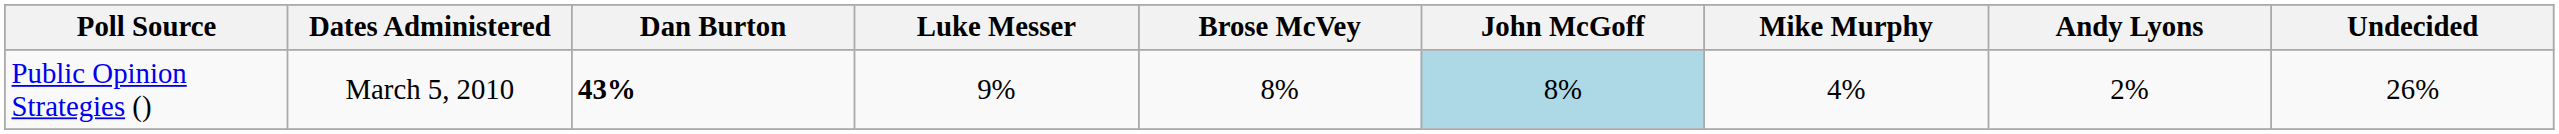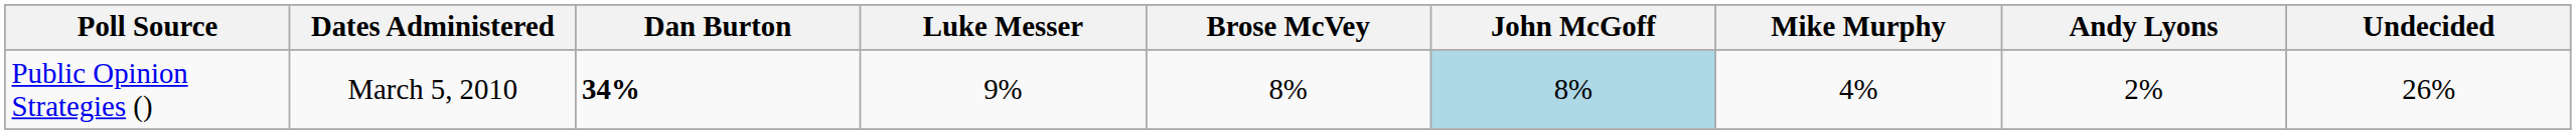 <table class="wikitable">
 <tr valign=bottom>
 <th style="width:150px;">Poll Source</th>
 <th style="width:150px;">Dates Administered</th>
 <th style="width:150px;">Dan Burton</th>
 <th style="width:150px;">Luke Messer</th>
 <th style="width:150px;">Brose McVey</th>
 <th style="width:150px;">John McGoff</th>
 <th style="width:150px;">Mike Murphy</th>
 <th style="width:150px;">Andy Lyons</th>
 <th style="width:150px;">Undecided</th>
 </tr>
 <tr>
 <td><a href='#'>Public Opinion Strategies</a> ()</td>
 <td align=center>March 5, 2010</td>
-<td><strong>43%</strong></td>
+<td><strong>34%</strong></td>
 <td align=center>9%</td>
 <td align=center>8%</td>
 <td align=center style="background: lightblue;">8%</td>
 <td align=center>4%</td>
 <td align=center>2%</td>
 <td align=center>26%</td>
 </tr>
 </table>
